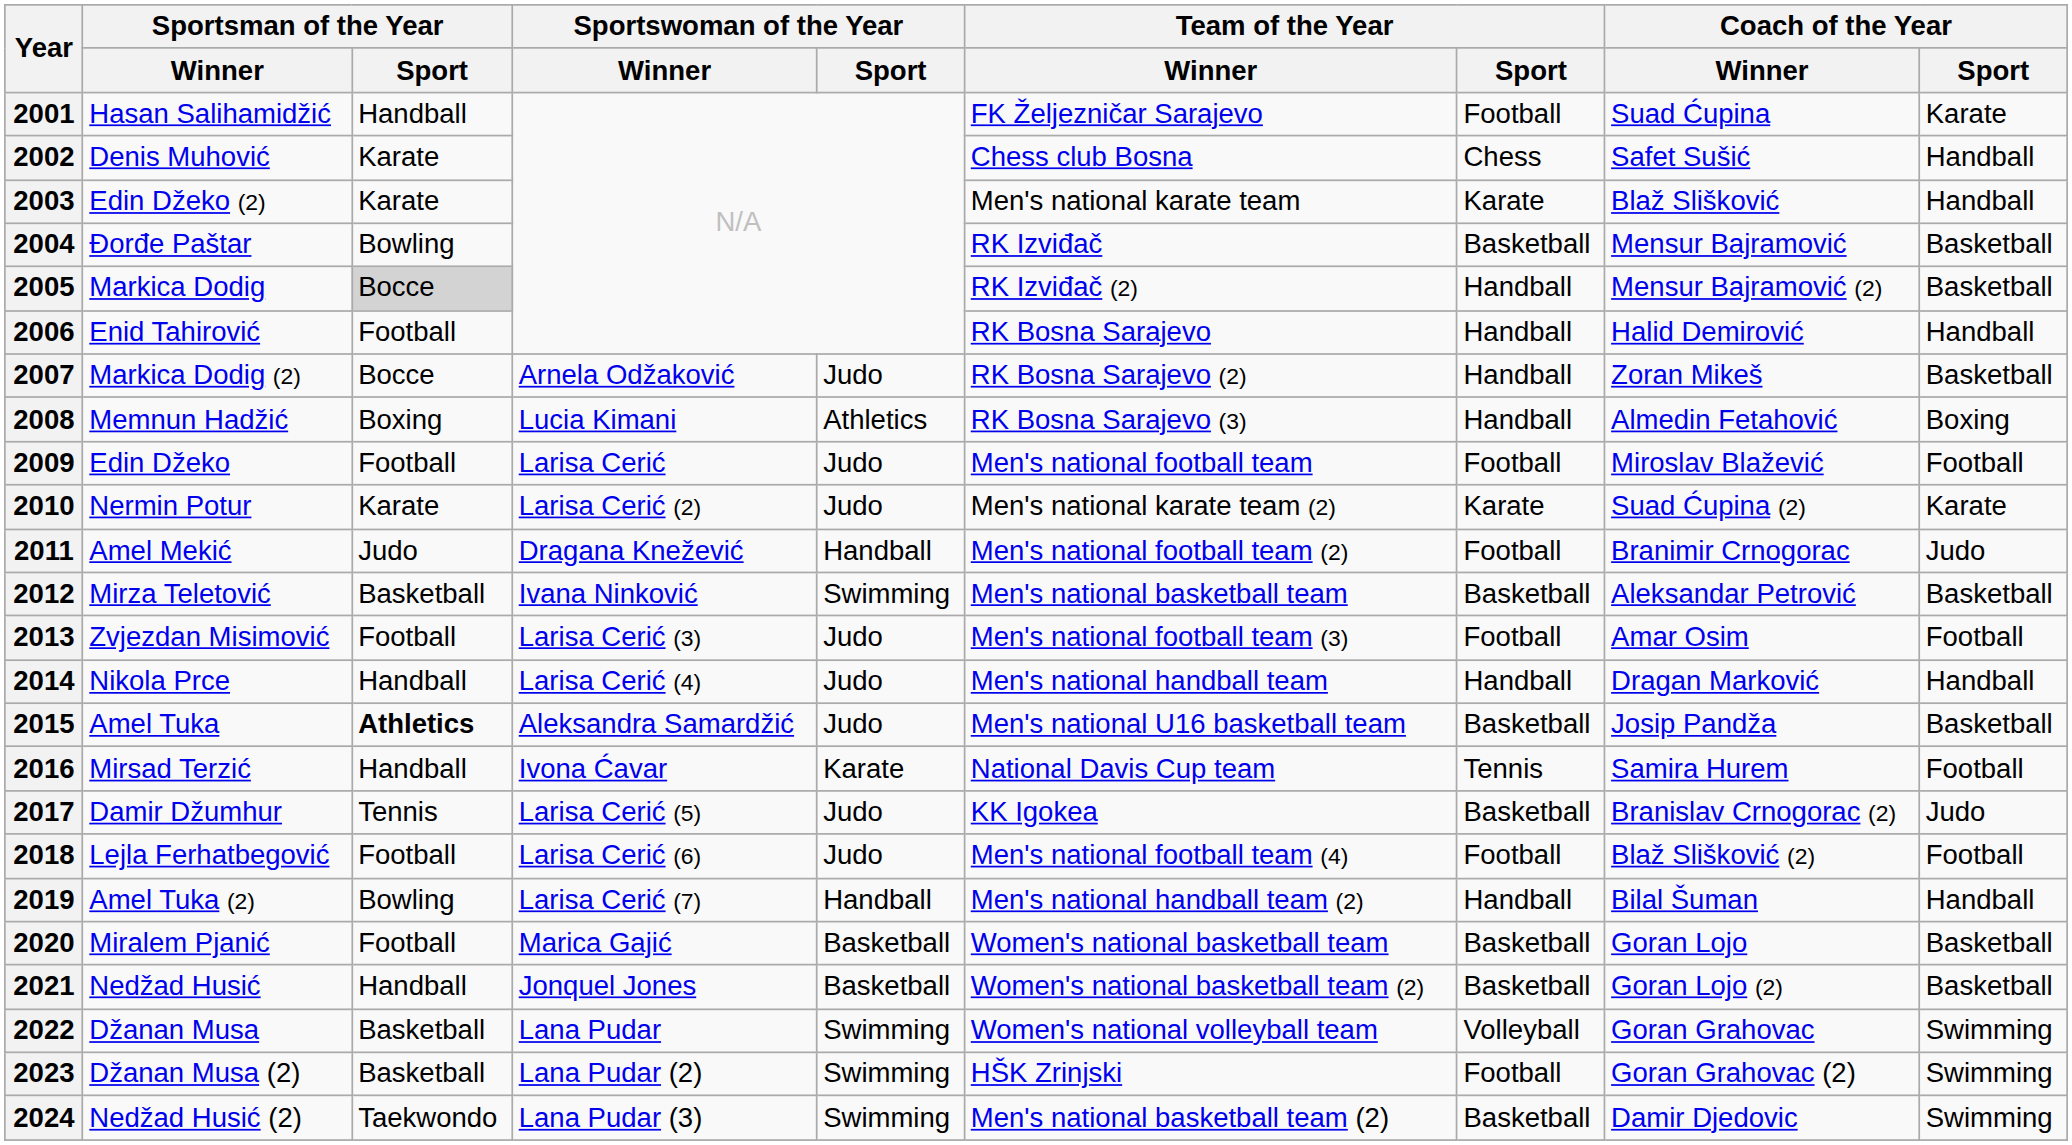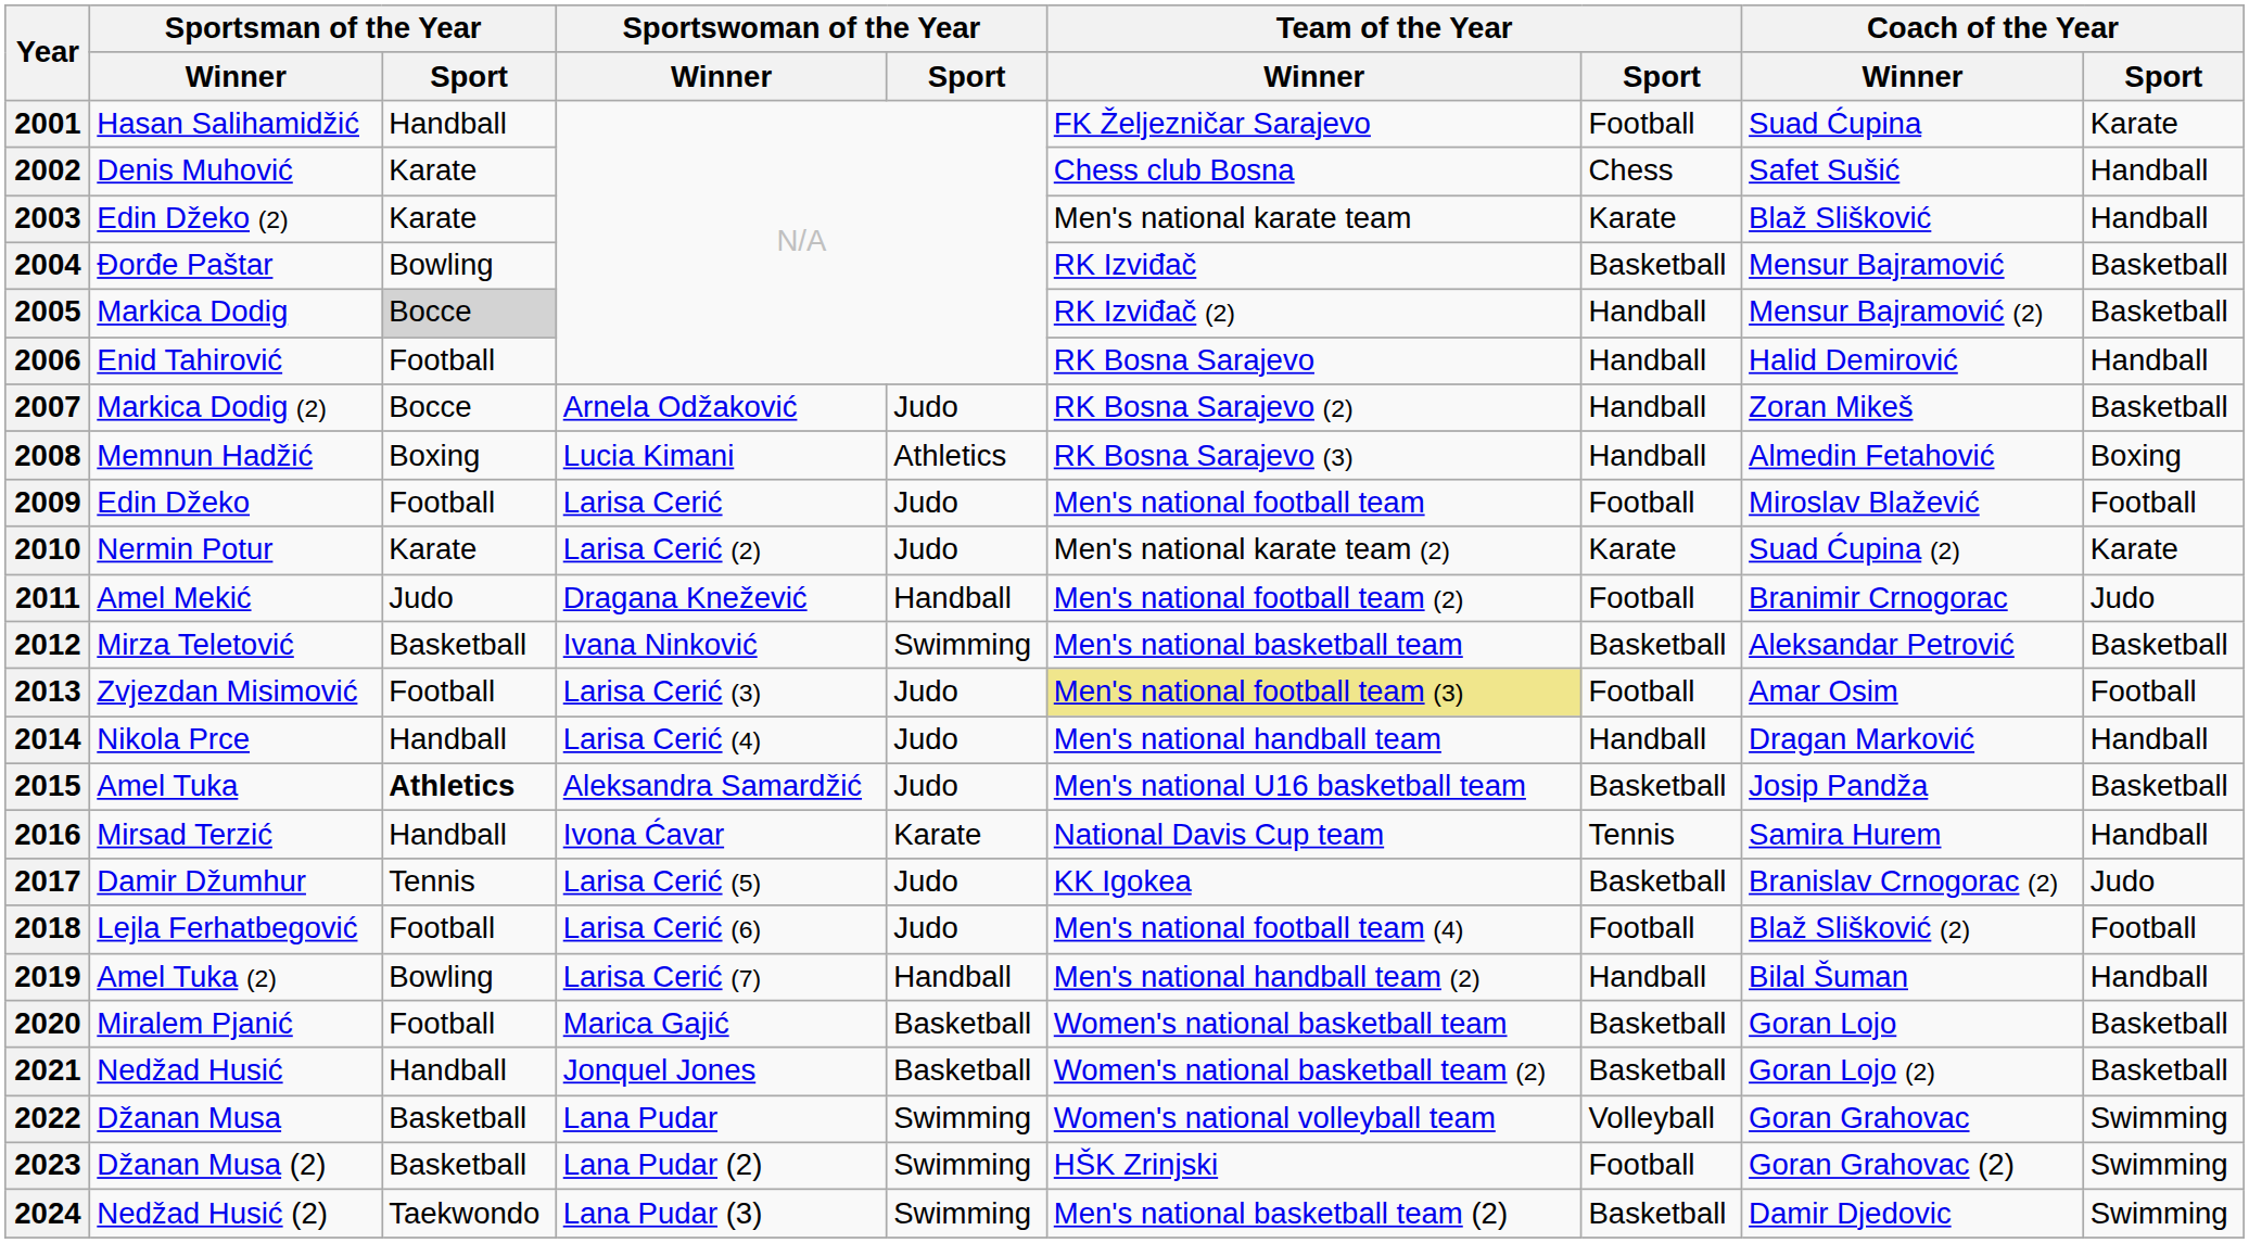 <table class="wikitable sortable plainrowheaders" style="width:1200px">
 <tr>
 <th rowspan=2>Year</th>
 <th colspan=2>Sportsman of the Year</th>
 <th colspan=2>Sportswoman of the Year</th>
 <th colspan=2>Team of the Year</th>
 <th colspan=2>Coach of the Year</th>
 </tr>
 <tr>
 <th>Winner</th>
 <th>Sport</th>
 <th>Winner</th>
 <th>Sport</th>
 <th>Winner</th>
 <th>Sport</th>
 <th>Winner</th>
 <th>Sport</th>
 </tr>
 <tr>
 <th scope=row style="text-align:center;">2001</th>
 <td><a href='#'>Hasan Salihamidžić</a></td>
 <td>Handball</td>
 <td rowspan=6 colspan=2 style="text-align:center; color:#C0C0C0;" data-sort-value="z">N/A</td>
 <td><a href='#'>FK Željezničar Sarajevo</a></td>
 <td>Football</td>
 <td><a href='#'>Suad Ćupina</a></td>
 <td>Karate</td>
 </tr>
 <tr>
 <th scope=row style="text-align:center;">2002</th>
 <td><a href='#'>Denis Muhović</a></td>
 <td>Karate</td>
 <td><a href='#'>Chess club Bosna</a></td>
 <td>Chess</td>
 <td><a href='#'>Safet Sušić</a></td>
 <td>Handball</td>
 </tr>
 <tr>
 <th scope=row style="text-align:center;">2003</th>
 <td><a href='#'>Edin Džeko</a> <small>(2)</small></td>
 <td>Karate</td>
 <td>Men's national karate team</td>
 <td>Karate</td>
 <td><a href='#'>Blaž Slišković</a></td>
 <td>Handball</td>
 </tr>
 <tr>
 <th scope=row style="text-align:center;">2004</th>
 <td><a href='#'>Đorđe Paštar</a></td>
 <td>Bowling</td>
 <td><a href='#'>RK Izviđač</a></td>
 <td>Basketball</td>
 <td><a href='#'>Mensur Bajramović</a></td>
 <td>Basketball</td>
 </tr>
 <tr>
 <th scope=row style="text-align:center;">2005</th>
 <td><a href='#'>Markica Dodig</a></td>
 <td style="background: lightgrey;">Bocce</td>
 <td><a href='#'>RK Izviđač</a> <small>(2)</small></td>
 <td>Handball</td>
 <td><a href='#'>Mensur Bajramović</a> <small>(2)</small></td>
 <td>Basketball</td>
 </tr>
 <tr>
 <th scope=row style="text-align:center;">2006</th>
 <td><a href='#'>Enid Tahirović</a></td>
 <td>Football</td>
 <td><a href='#'>RK Bosna Sarajevo</a></td>
 <td>Handball</td>
 <td><a href='#'>Halid Demirović</a></td>
 <td>Handball</td>
 </tr>
 <tr>
 <th scope=row style="text-align:center;">2007</th>
 <td><a href='#'>Markica Dodig</a> <small>(2)</small></td>
 <td>Bocce</td>
 <td><a href='#'>Arnela Odžaković</a></td>
 <td>Judo</td>
 <td><a href='#'>RK Bosna Sarajevo</a> <small>(2)</small></td>
 <td>Handball</td>
 <td><a href='#'>Zoran Mikeš</a></td>
 <td>Basketball</td>
 </tr>
 <tr>
 <th scope=row style="text-align:center;">2008</th>
 <td><a href='#'>Memnun Hadžić</a></td>
 <td>Boxing</td>
 <td><a href='#'>Lucia Kimani</a></td>
 <td>Athletics</td>
 <td><a href='#'>RK Bosna Sarajevo</a> <small>(3)</small></td>
 <td>Handball</td>
 <td><a href='#'>Almedin Fetahović</a></td>
 <td>Boxing</td>
 </tr>
 <tr>
 <th scope=row style="text-align:center;">2009</th>
 <td><a href='#'>Edin Džeko</a></td>
 <td>Football</td>
 <td><a href='#'>Larisa Cerić</a></td>
 <td>Judo</td>
 <td><a href='#'>Men's national football team</a></td>
 <td>Football</td>
 <td><a href='#'>Miroslav Blažević</a></td>
 <td>Football</td>
 </tr>
 <tr>
 <th scope=row style="text-align:center;">2010</th>
 <td><a href='#'>Nermin Potur</a></td>
 <td>Karate</td>
 <td><a href='#'>Larisa Cerić</a> <small>(2)</small></td>
 <td>Judo</td>
 <td>Men's national karate team <small>(2)</small></td>
 <td>Karate</td>
 <td><a href='#'>Suad Ćupina</a> <small>(2)</small></td>
 <td>Karate</td>
 </tr>
 <tr>
 <th scope=row style="text-align:center;">2011</th>
 <td><a href='#'>Amel Mekić</a></td>
 <td>Judo</td>
 <td><a href='#'>Dragana Knežević</a></td>
 <td>Handball</td>
 <td><a href='#'>Men's national football team</a> <small>(2)</small></td>
 <td>Football</td>
 <td><a href='#'>Branimir Crnogorac</a></td>
 <td>Judo</td>
 </tr>
 <tr>
 <th scope=row style="text-align:center;">2012</th>
 <td><a href='#'>Mirza Teletović</a></td>
 <td>Basketball</td>
 <td><a href='#'>Ivana Ninković</a></td>
 <td>Swimming</td>
 <td><a href='#'>Men's national basketball team</a></td>
 <td>Basketball</td>
 <td><a href='#'>Aleksandar Petrović</a></td>
 <td>Basketball</td>
 </tr>
 <tr>
 <th scope=row style="text-align:center;">2013</th>
 <td><a href='#'>Zvjezdan Misimović</a></td>
 <td>Football</td>
 <td><a href='#'>Larisa Cerić</a> <small>(3)</small></td>
 <td>Judo</td>
-<td><a href='#'>Men's national football team</a> <small>(3)</small></td>
+<td style="background: khaki;"><a href='#'>Men's national football team</a> <small>(3)</small></td>
 <td>Football</td>
 <td><a href='#'>Amar Osim</a></td>
 <td>Football</td>
 </tr>
 <tr>
 <th scope=row style="text-align:center;">2014</th>
 <td><a href='#'>Nikola Prce</a></td>
 <td>Handball</td>
 <td><a href='#'>Larisa Cerić</a> <small>(4)</small></td>
 <td>Judo</td>
 <td><a href='#'>Men's national handball team</a></td>
 <td>Handball</td>
 <td><a href='#'>Dragan Marković</a></td>
 <td>Handball</td>
 </tr>
 <tr>
 <th scope=row style="text-align:center;">2015</th>
 <td><a href='#'>Amel Tuka</a></td>
 <td><strong>Athletics</strong></td>
 <td><a href='#'>Aleksandra Samardžić</a></td>
 <td>Judo</td>
 <td><a href='#'>Men's national U16 basketball team</a></td>
 <td>Basketball</td>
 <td><a href='#'>Josip Pandža</a></td>
 <td>Basketball</td>
 </tr>
 <tr>
 <th scope=row style="text-align:center;">2016</th>
 <td><a href='#'>Mirsad Terzić</a></td>
 <td>Handball</td>
 <td><a href='#'>Ivona Ćavar</a></td>
 <td>Karate</td>
 <td><a href='#'>National Davis Cup team</a></td>
 <td>Tennis</td>
 <td><a href='#'>Samira Hurem</a></td>
-<td>Football</td>
+<td>Handball</td>
 </tr>
 <tr>
 <th scope=row style="text-align:center;">2017</th>
 <td><a href='#'>Damir Džumhur</a></td>
 <td>Tennis</td>
 <td><a href='#'>Larisa Cerić</a> <small>(5)</small></td>
 <td>Judo</td>
 <td><a href='#'>KK Igokea</a></td>
 <td>Basketball</td>
 <td><a href='#'>Branislav Crnogorac</a> <small>(2)</small></td>
 <td>Judo</td>
 </tr>
 <tr>
 <th scope=row style="text-align:center;">2018</th>
 <td><a href='#'>Lejla Ferhatbegović</a></td>
 <td>Football</td>
 <td><a href='#'>Larisa Cerić</a> <small>(6)</small></td>
 <td>Judo</td>
 <td><a href='#'>Men's national football team</a> <small>(4)</small></td>
 <td>Football</td>
 <td><a href='#'>Blaž Slišković</a> <small>(2)</small></td>
 <td>Football</td>
 </tr>
 <tr>
 <th scope=row style="text-align:center;">2019</th>
 <td><a href='#'>Amel Tuka</a> <small>(2)</small></td>
 <td>Bowling</td>
 <td><a href='#'>Larisa Cerić</a> <small>(7)</small></td>
 <td>Handball</td>
 <td><a href='#'>Men's national handball team</a> <small>(2)</small></td>
 <td>Handball</td>
 <td><a href='#'>Bilal Šuman</a></td>
 <td>Handball</td>
 </tr>
 <tr>
 <th scope=row style="text-align:center;">2020</th>
 <td><a href='#'>Miralem Pjanić</a></td>
 <td>Football</td>
 <td><a href='#'>Marica Gajić</a></td>
 <td>Basketball</td>
 <td><a href='#'>Women's national basketball team</a></td>
 <td>Basketball</td>
 <td><a href='#'>Goran Lojo</a></td>
 <td>Basketball</td>
 </tr>
 <tr>
 <th scope=row style="text-align:center;">2021</th>
 <td><a href='#'>Nedžad Husić</a></td>
 <td>Handball</td>
 <td><a href='#'>Jonquel Jones</a></td>
 <td>Basketball</td>
 <td><a href='#'>Women's national basketball team</a> <small>(2)</small></td>
 <td>Basketball</td>
 <td><a href='#'>Goran Lojo</a> <small>(2)</small></td>
 <td>Basketball</td>
 </tr>
 <tr>
 <th scope=row style="text-align:center;">2022</th>
 <td><a href='#'>Džanan Musa</a></td>
 <td>Basketball</td>
 <td><a href='#'>Lana Pudar</a></td>
 <td>Swimming</td>
 <td><a href='#'>Women's national volleyball team</a></td>
 <td>Volleyball</td>
 <td><a href='#'>Goran Grahovac</a></td>
 <td>Swimming</td>
 </tr>
 <tr>
 <th scope=row style="text-align:center;">2023</th>
 <td><a href='#'>Džanan Musa</a> (2)</td>
 <td>Basketball</td>
 <td><a href='#'>Lana Pudar</a> (2)</td>
 <td>Swimming</td>
 <td><a href='#'>HŠK Zrinjski</a></td>
 <td>Football</td>
 <td><a href='#'>Goran Grahovac</a> (2)</td>
 <td>Swimming</td>
 </tr>
 <tr>
 <th scope=row style="text-align:center;">2024</th>
 <td><a href='#'>Nedžad Husić</a> (2)</td>
 <td>Taekwondo</td>
 <td><a href='#'>Lana Pudar</a> (3)</td>
 <td>Swimming</td>
 <td><a href='#'>Men's national basketball team</a> (2)</td>
 <td>Basketball</td>
 <td><a href='#'>Damir Djedovic</a></td>
 <td>Swimming</td>
 </tr>
 </table>
